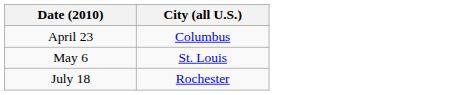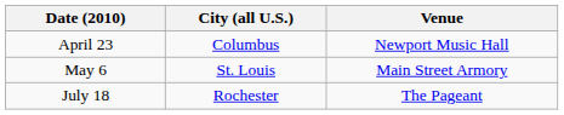 <table class="wikitable" style="text-align:center;">
 <tr>
 <th width="150">Date (2010)</th>
 <th width="150">City (all U.S.)</th>
+<th width="220">Venue</th>
 </tr>
 <tr>
 <td>April 23</td>
 <td><a href='#'>Columbus</a></td>
+<td align=center><a href='#'>Newport Music Hall</a></td>
 </tr>
 <tr>
 <td>May 6</td>
 <td><a href='#'>St. Louis</a></td>
+<td><a href='#'>Main Street Armory</a></td>
 </tr>
 <tr>
 <td>July 18</td>
 <td><a href='#'>Rochester</a></td>
+<td><a href='#'>The Pageant</a></td>
 </tr>
 </table>
